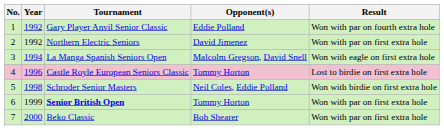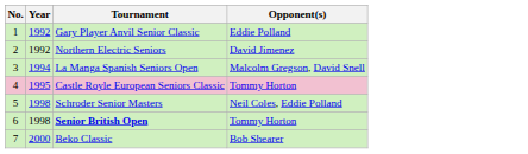 <table class="wikitable" style="font-size:95%;">
 <tr>
 <th>No.</th>
 <th>Year</th>
 <th>Tournament</th>
 <th>Opponent(s)</th>
-<th>Result</th>
 </tr>
 <tr style="background:#D0F0C0;">
 <td align=center>1</td>
 <td><a href='#'>1992</a></td>
 <td><a href='#'>Gary Player Anvil Senior Classic</a></td>
 <td> <a href='#'>Eddie Polland</a></td>
-<td>Won with par on fourth extra hole</td>
 </tr>
 <tr style="background:#D0F0C0;">
 <td align=center>2</td>
 <td>1992</td>
 <td><a href='#'>Northern Electric Seniors</a></td>
 <td> <a href='#'>David Jimenez</a></td>
-<td>Won with par on first extra hole</td>
 </tr>
 <tr style="background:#D0F0C0;">
 <td align=center>3</td>
 <td><a href='#'>1994</a></td>
 <td><a href='#'>La Manga Spanish Seniors Open</a></td>
 <td> <a href='#'>Malcolm Gregson</a>,  <a href='#'>David Snell</a></td>
-<td>Won with eagle on first extra hole</td>
 </tr>
 <tr style="background:#F2C1D1;">
 <td align=center>4</td>
-<td><a href='#'>1996</a></td>
+<td><a href='#'>1995</a></td>
 <td><a href='#'>Castle Royle European Seniors Classic</a></td>
 <td> <a href='#'>Tommy Horton</a></td>
-<td>Lost to birdie on first extra hole</td>
 </tr>
 <tr style="background:#D0F0C0;">
 <td align=center>5</td>
 <td><a href='#'>1998</a></td>
 <td><a href='#'>Schroder Senior Masters</a></td>
 <td> <a href='#'>Neil Coles</a>,  <a href='#'>Eddie Polland</a></td>
-<td>Won with birdie on first extra hole</td>
 </tr>
 <tr style="background:#D0F0C0;">
 <td align=center>6</td>
-<td>1999</td>
+<td>1998</td>
 <td><strong><a href='#'>Senior British Open</a></strong></td>
 <td> <a href='#'>Tommy Horton</a></td>
-<td>Won with par on first extra hole</td>
 </tr>
 <tr style="background:#D0F0C0;">
 <td align=center>7</td>
 <td><a href='#'>2000</a></td>
 <td><a href='#'>Beko Classic</a></td>
 <td> <a href='#'>Bob Shearer</a></td>
-<td>Won with par on first extra hole</td>
 </tr>
 </table>
